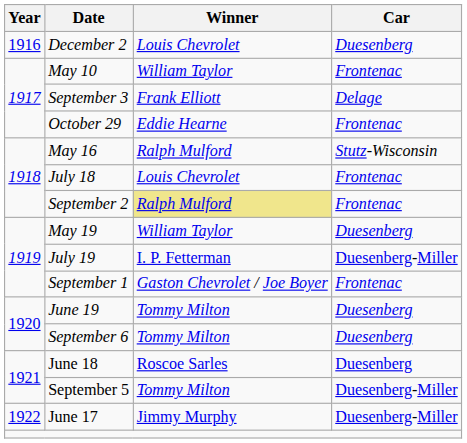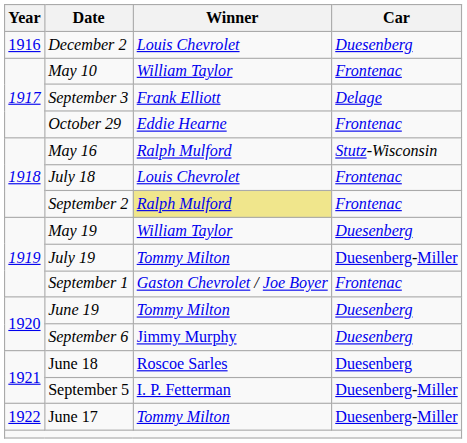 <table class="wikitable" style="font-size:90%;">
 <tr>
 <th>Year</th>
 <th>Date</th>
 <th>Winner</th>
 <th>Car</th>
 </tr>
 <tr>
 <td><a href='#'>1916</a></td>
 <td><em>December 2</em></td>
 <td><em> <a href='#'>Louis Chevrolet</a></em></td>
 <td><em><a href='#'>Duesenberg</a></em></td>
 </tr>
 <tr>
 <td rowspan=3><em><a href='#'>1917</a></em></td>
 <td><em>May 10</em></td>
 <td><em> <a href='#'>William Taylor</a></em></td>
 <td><em><a href='#'>Frontenac</a></em></td>
 </tr>
 <tr>
 <td><em>September 3</em></td>
 <td><em> <a href='#'>Frank Elliott</a></em></td>
 <td><em><a href='#'>Delage</a></em></td>
 </tr>
 <tr>
 <td><em>October 29</em></td>
 <td><em> <a href='#'>Eddie Hearne</a></em></td>
 <td><em><a href='#'>Frontenac</a></em></td>
 </tr>
 <tr>
 <td rowspan=3><em><a href='#'>1918</a></em></td>
 <td><em>May 16</em></td>
 <td><em> <a href='#'>Ralph Mulford</a></em></td>
 <td><em><a href='#'>Stutz</a>-Wisconsin</em></td>
 </tr>
 <tr>
 <td><em>July 18</em></td>
 <td><em> <a href='#'>Louis Chevrolet</a></em></td>
 <td><em><a href='#'>Frontenac</a></em></td>
 </tr>
 <tr>
 <td><em>September 2</em></td>
 <td style="background: khaki;"><em> <a href='#'>Ralph Mulford</a></em></td>
 <td><em><a href='#'>Frontenac</a></em></td>
 </tr>
 <tr>
 <td rowspan=3><em><a href='#'>1919</a></em></td>
 <td><em>May 19</em></td>
 <td><em> <a href='#'>William Taylor</a></em></td>
 <td><em><a href='#'>Duesenberg</a></em></td>
 </tr>
 <tr>
 <td><em>July 19</em></td>
-<td> <a href='#'>I. P. Fetterman</a></td>
+<td><em> <a href='#'>Tommy Milton</a></em></td>
 <td><a href='#'>Duesenberg</a>-<a href='#'>Miller</a></td>
 </tr>
 <tr>
 <td><em>September 1</em></td>
 <td><em> <a href='#'>Gaston Chevrolet</a> /  <a href='#'>Joe Boyer</a></em></td>
 <td><em><a href='#'>Frontenac</a></em></td>
 </tr>
 <tr>
 <td rowspan=2><a href='#'>1920</a></td>
 <td><em>June 19</em></td>
 <td><em> <a href='#'>Tommy Milton</a></em></td>
 <td><em><a href='#'>Duesenberg</a></em></td>
 </tr>
 <tr>
 <td><em>September 6</em></td>
-<td><em> <a href='#'>Tommy Milton</a></em></td>
+<td> <a href='#'>Jimmy Murphy</a></td>
 <td><em><a href='#'>Duesenberg</a></em></td>
 </tr>
 <tr>
 <td rowspan=2><a href='#'>1921</a></td>
 <td>June 18</td>
 <td> <a href='#'>Roscoe Sarles</a></td>
 <td><a href='#'>Duesenberg</a></td>
 </tr>
 <tr>
 <td>September 5</td>
-<td><em> <a href='#'>Tommy Milton</a></em></td>
+<td> <a href='#'>I. P. Fetterman</a></td>
 <td><a href='#'>Duesenberg</a>-<a href='#'>Miller</a></td>
 </tr>
 <tr>
 <td><a href='#'>1922</a></td>
 <td>June 17</td>
-<td> <a href='#'>Jimmy Murphy</a></td>
+<td><em> <a href='#'>Tommy Milton</a></em></td>
 <td><a href='#'>Duesenberg</a>-<a href='#'>Miller</a></td>
 </tr>
 <tr>
 <td colspan=4 align=center></td>
 </tr>
 </table>
